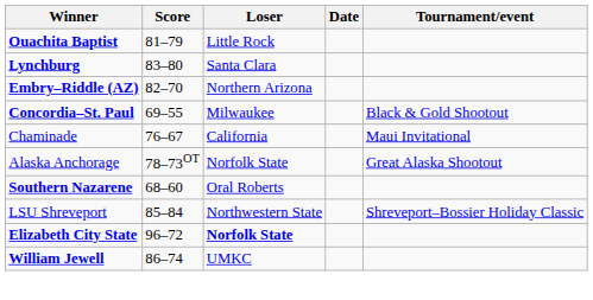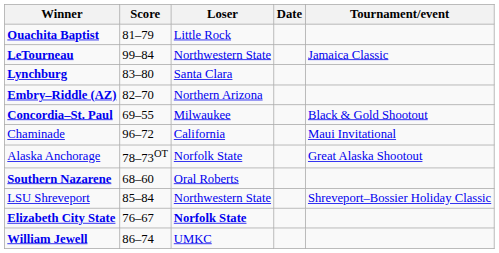 <table class="wikitable sortable ”wikitable" sortable”>
 <tr>
 <th>Winner</th>
 <th>Score</th>
 <th>Loser</th>
 <th>Date</th>
 <th>Tournament/event</th>
 </tr>
 <tr>
 <td><strong><a href='#'>Ouachita Baptist</a></strong> </td>
 <td>81–79</td>
 <td><a href='#'>Little Rock</a></td>
 <td></td>
 <td></td>
+</tr>
+<tr>
+<td><strong><a href='#'>LeTourneau</a></strong> </td>
+<td>99–84</td>
+<td><a href='#'>Northwestern State</a></td>
+<td></td>
+<td><a href='#'>Jamaica Classic</a></td>
 </tr>
 <tr>
 <td><strong><a href='#'>Lynchburg</a></strong> </td>
 <td>83–80</td>
 <td><a href='#'>Santa Clara</a></td>
 <td></td>
 <td></td>
 </tr>
 <tr>
 <td><strong><a href='#'>Embry–Riddle (AZ)</a></strong> </td>
 <td>82–70</td>
 <td><a href='#'>Northern Arizona</a></td>
 <td></td>
 <td></td>
 </tr>
 <tr>
 <td><strong><a href='#'>Concordia–St. Paul</a></strong> </td>
 <td>69–55</td>
 <td><a href='#'>Milwaukee</a></td>
 <td></td>
 <td><a href='#'>Black & Gold Shootout</a></td>
 </tr>
 <tr>
 <td><a href='#'>Chaminade</a> </td>
-<td>76–67</td>
+<td>96–72</td>
 <td><a href='#'>California</a></td>
 <td></td>
 <td><a href='#'>Maui Invitational</a></td>
 </tr>
 <tr>
 <td><a href='#'>Alaska Anchorage</a> </td>
 <td>78–73<sup>OT</sup></td>
 <td><a href='#'>Norfolk State</a></td>
 <td></td>
 <td><a href='#'>Great Alaska Shootout</a></td>
 </tr>
 <tr>
 <td><strong><a href='#'>Southern Nazarene</a></strong> </td>
 <td>68–60</td>
 <td><a href='#'>Oral Roberts</a></td>
 <td></td>
 <td></td>
 </tr>
 <tr>
 <td><a href='#'>LSU Shreveport</a> </td>
 <td>85–84</td>
 <td><a href='#'>Northwestern State</a></td>
 <td></td>
 <td><a href='#'>Shreveport–Bossier Holiday Classic</a></td>
 </tr>
 <tr>
 <td><strong><a href='#'>Elizabeth City State</a></strong> </td>
-<td>96–72</td>
+<td>76–67</td>
 <td><strong><a href='#'>Norfolk State</a></strong></td>
 <td></td>
 <td></td>
 </tr>
 <tr>
 <td><strong><a href='#'>William Jewell</a></strong> </td>
 <td>86–74</td>
 <td><a href='#'>UMKC</a></td>
 <td></td>
 <td></td>
 </tr>
 </table>
